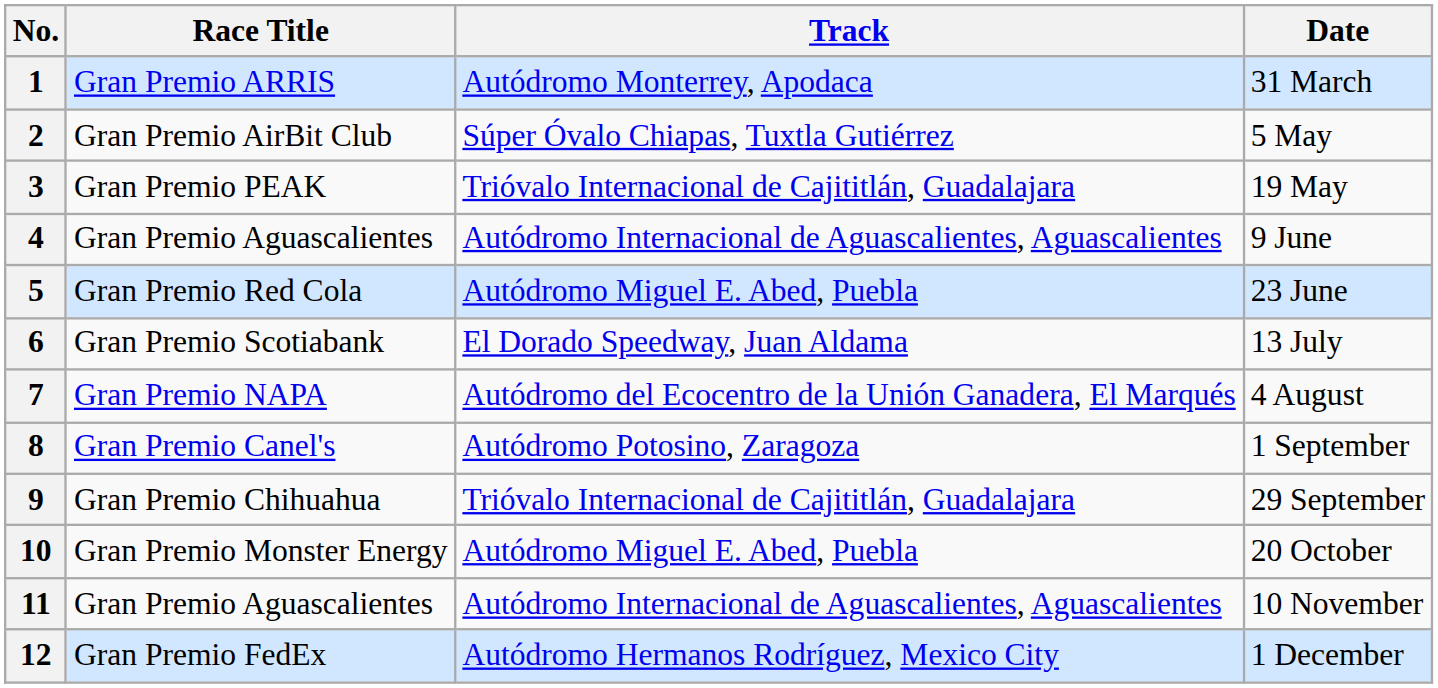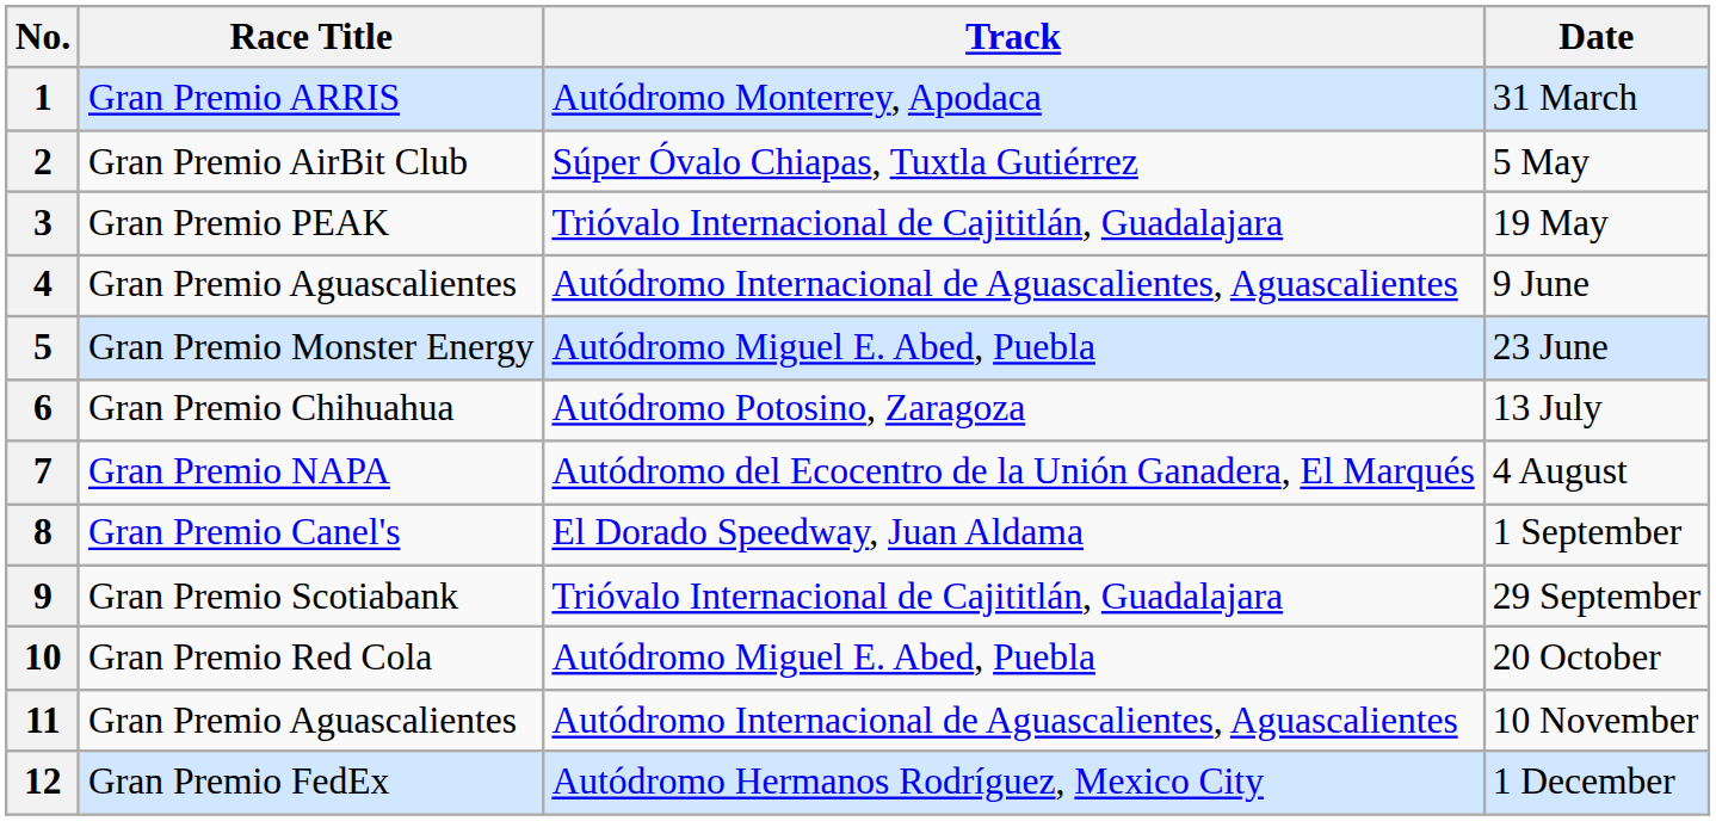 <table class="wikitable" style="font-size:85%;">
 <tr>
 <th>No.</th>
 <th>Race Title</th>
 <th><a href='#'>Track</a></th>
 <th>Date</th>
 </tr>
 <tr style="background:#D0E7FF;">
 <th>1</th>
 <td><a href='#'>Gran Premio ARRIS</a></td>
 <td> <a href='#'>Autódromo Monterrey</a>, <a href='#'>Apodaca</a></td>
 <td>31 March</td>
 </tr>
 <tr>
 <th>2</th>
 <td>Gran Premio AirBit Club</td>
 <td> <a href='#'>Súper Óvalo Chiapas</a>, <a href='#'>Tuxtla Gutiérrez</a></td>
 <td>5 May</td>
 </tr>
 <tr>
 <th>3</th>
 <td>Gran Premio PEAK</td>
 <td> <a href='#'>Trióvalo Internacional de Cajititlán</a>, <a href='#'>Guadalajara</a></td>
 <td>19 May</td>
 </tr>
 <tr>
 <th>4</th>
 <td>Gran Premio Aguascalientes</td>
 <td> <a href='#'>Autódromo Internacional de Aguascalientes</a>, <a href='#'>Aguascalientes</a></td>
 <td>9 June</td>
 </tr>
 <tr style="background:#D0E7FF;">
 <th>5</th>
-<td>Gran Premio Red Cola</td>
+<td>Gran Premio Monster Energy</td>
 <td> <a href='#'>Autódromo Miguel E. Abed</a>, <a href='#'>Puebla</a></td>
 <td>23 June</td>
 </tr>
 <tr>
 <th>6</th>
-<td>Gran Premio Scotiabank</td>
-<td> <a href='#'>El Dorado Speedway</a>, <a href='#'>Juan Aldama</a></td>
+<td>Gran Premio Chihuahua</td>
+<td> <a href='#'>Autódromo Potosino</a>, <a href='#'>Zaragoza</a></td>
 <td>13 July</td>
 </tr>
 <tr>
 <th>7</th>
 <td><a href='#'>Gran Premio NAPA</a></td>
 <td> <a href='#'>Autódromo del Ecocentro de la Unión Ganadera</a>, <a href='#'>El Marqués</a></td>
 <td>4 August</td>
 </tr>
 <tr>
 <th>8</th>
 <td><a href='#'>Gran Premio Canel's</a></td>
-<td> <a href='#'>Autódromo Potosino</a>, <a href='#'>Zaragoza</a></td>
+<td> <a href='#'>El Dorado Speedway</a>, <a href='#'>Juan Aldama</a></td>
 <td>1 September</td>
 </tr>
 <tr>
 <th>9</th>
-<td>Gran Premio Chihuahua</td>
+<td>Gran Premio Scotiabank</td>
 <td> <a href='#'>Trióvalo Internacional de Cajititlán</a>, <a href='#'>Guadalajara</a></td>
 <td>29 September</td>
 </tr>
 <tr>
 <th>10</th>
-<td>Gran Premio Monster Energy</td>
+<td>Gran Premio Red Cola</td>
 <td> <a href='#'>Autódromo Miguel E. Abed</a>, <a href='#'>Puebla</a></td>
 <td>20 October</td>
 </tr>
 <tr>
 <th>11</th>
 <td>Gran Premio Aguascalientes</td>
 <td> <a href='#'>Autódromo Internacional de Aguascalientes</a>, <a href='#'>Aguascalientes</a></td>
 <td>10 November</td>
 </tr>
 <tr style="background:#D0E7FF;">
 <th>12</th>
 <td>Gran Premio FedEx</td>
 <td> <a href='#'>Autódromo Hermanos Rodríguez</a>, <a href='#'>Mexico City</a></td>
 <td>1 December</td>
 </tr>
 </table>
